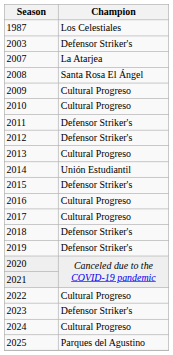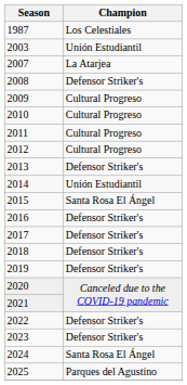 <table class="wikitable sortable">
 <tr>
 <th width=80px>Season</th>
 <th width=170px>Champion</th>
 </tr>
 <tr>
 <td>1987</td>
 <td>Los Celestiales</td>
 </tr>
 <tr>
 <td>2003</td>
-<td>Defensor Striker's</td>
+<td>Unión Estudiantil</td>
 </tr>
 <tr>
 <td>2007</td>
 <td>La Atarjea</td>
 </tr>
 <tr>
 <td>2008</td>
-<td>Santa Rosa El Ángel</td>
+<td>Defensor Striker's</td>
 </tr>
 <tr>
 <td>2009</td>
 <td>Cultural Progreso</td>
 </tr>
 <tr>
 <td>2010</td>
 <td>Cultural Progreso</td>
 </tr>
 <tr>
 <td>2011</td>
-<td>Defensor Striker's</td>
+<td>Cultural Progreso</td>
 </tr>
 <tr>
 <td>2012</td>
-<td>Defensor Striker's</td>
+<td>Cultural Progreso</td>
 </tr>
 <tr>
 <td>2013</td>
-<td>Cultural Progreso</td>
+<td>Defensor Striker's</td>
 </tr>
 <tr>
 <td>2014</td>
 <td>Unión Estudiantil</td>
 </tr>
 <tr>
 <td>2015</td>
+<td>Santa Rosa El Ángel</td>
+</tr>
+<tr>
+<td>2016</td>
 <td>Defensor Striker's</td>
 </tr>
 <tr>
-<td>2016</td>
-<td>Cultural Progreso</td>
-</tr>
-<tr>
 <td>2017</td>
-<td>Cultural Progreso</td>
+<td>Defensor Striker's</td>
 </tr>
 <tr>
 <td>2018</td>
 <td>Defensor Striker's</td>
 </tr>
 <tr>
 <td>2019</td>
 <td>Defensor Striker's</td>
 </tr>
 <tr bgcolor=#efefef>
 <td>2020</td>
 <td rowspan=2 colspan="2" align=center><em>Canceled due to the <a href='#'>COVID-19 pandemic</a></em></td>
 </tr>
 <tr bgcolor=#efefef>
 <td>2021</td>
 </tr>
 <tr>
 <td>2022</td>
-<td>Cultural Progreso</td>
+<td>Defensor Striker's</td>
 </tr>
 <tr>
 <td>2023</td>
 <td>Defensor Striker's</td>
 </tr>
 <tr>
 <td>2024</td>
-<td>Cultural Progreso</td>
+<td>Santa Rosa El Ángel</td>
 </tr>
 <tr>
 <td>2025</td>
 <td>Parques del Agustino</td>
 </tr>
 <tr>
 </tr>
 </table>
